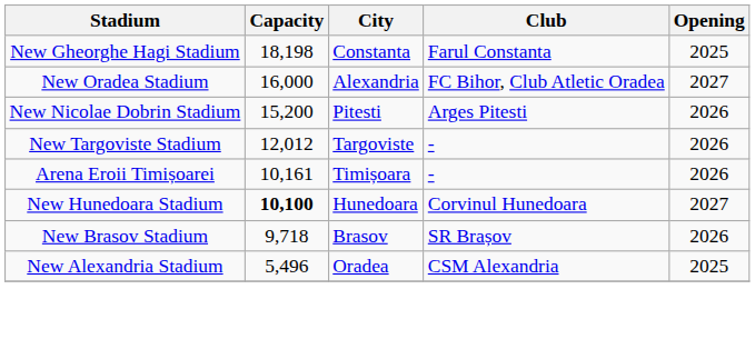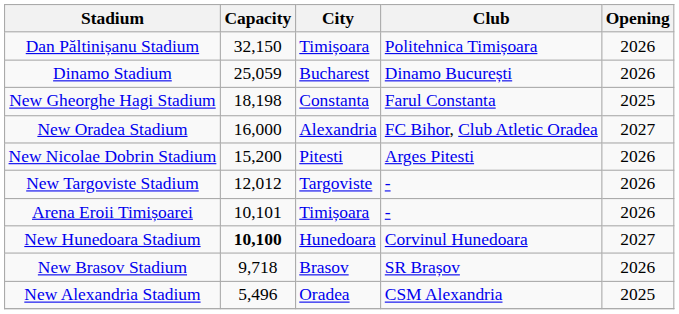 <table class="wikitable sortable">
 <tr>
 <th>Stadium</th>
 <th>Capacity</th>
 <th>City</th>
 <th>Club</th>
 <th>Opening</th>
+</tr>
+<tr>
+<td style="text-align:center;"><a href='#'>Dan Păltinișanu Stadium</a></td>
+<td style="text-align:center;">32,150</td>
+<td><a href='#'>Timișoara</a></td>
+<td><a href='#'>Politehnica Timișoara</a></td>
+<td style="text-align:center;">2026</td>
+</tr>
+<tr>
+<td style="text-align:center;"><a href='#'>Dinamo Stadium</a></td>
+<td style="text-align:center;">25,059</td>
+<td><a href='#'>Bucharest</a></td>
+<td><a href='#'>Dinamo București</a></td>
+<td style="text-align:center;">2026</td>
 </tr>
 <tr>
 <td style="text-align:center;"><a href='#'>New Gheorghe Hagi Stadium</a></td>
 <td style="text-align:center;">18,198</td>
 <td><a href='#'>Constanta</a></td>
 <td><a href='#'>Farul Constanta</a></td>
 <td style="text-align:center;">2025</td>
 </tr>
 <tr>
 <td style="text-align:center;"><a href='#'>New Oradea Stadium</a></td>
 <td style="text-align:center;">16,000</td>
 <td><a href='#'>Alexandria</a></td>
 <td><a href='#'>FC Bihor</a>, <a href='#'>Club Atletic Oradea</a></td>
 <td style="text-align:center;">2027</td>
 </tr>
 <tr>
 <td style="text-align:center;"><a href='#'>New Nicolae Dobrin Stadium</a></td>
 <td style="text-align:center;">15,200</td>
 <td><a href='#'>Pitesti</a></td>
 <td><a href='#'>Arges Pitesti</a></td>
 <td style="text-align:center;">2026</td>
 </tr>
 <tr>
 <td style="text-align:center;"><a href='#'>New Targoviste Stadium</a></td>
 <td style="text-align:center;">12,012</td>
 <td><a href='#'>Targoviste</a></td>
 <td><a href='#'>-</a></td>
 <td style="text-align:center;">2026</td>
 </tr>
 <tr>
 <td style="text-align:center;"><a href='#'>Arena Eroii Timișoarei</a></td>
-<td style="text-align:center;">10,161</td>
+<td style="text-align:center;">10,101</td>
 <td><a href='#'>Timișoara</a></td>
 <td><a href='#'>-</a></td>
 <td style="text-align:center;">2026</td>
 </tr>
 <tr>
 <td style="text-align:center;"><a href='#'>New Hunedoara Stadium</a></td>
 <td style="text-align:center;"><strong>10,100</strong></td>
 <td><a href='#'>Hunedoara</a></td>
 <td><a href='#'>Corvinul Hunedoara</a></td>
 <td style="text-align:center;">2027</td>
 </tr>
 <tr>
 <td style="text-align:center;"><a href='#'>New Brasov Stadium</a></td>
 <td style="text-align:center;">9,718</td>
 <td><a href='#'>Brasov</a></td>
 <td><a href='#'>SR Brașov</a></td>
 <td style="text-align:center;">2026</td>
 </tr>
 <tr>
 <td style="text-align:center;"><a href='#'>New Alexandria Stadium</a></td>
 <td style="text-align:center;">5,496</td>
 <td><a href='#'>Oradea</a></td>
 <td><a href='#'>CSM Alexandria</a></td>
 <td style="text-align:center;">2025</td>
 </tr>
 <tr>
 </tr>
 </table>
